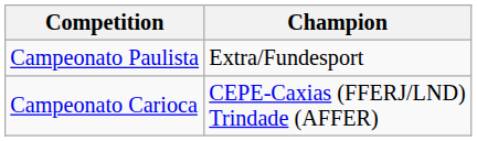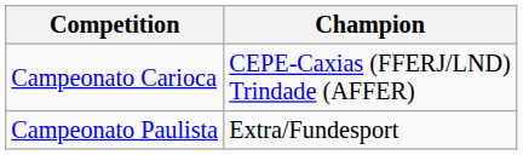 <table class="wikitable">
 <tr>
 <th>Competition</th>
 <th>Champion</th>
 </tr>
 <tr>
+<td><a href='#'>Campeonato Carioca</a></td>
+<td><a href='#'>CEPE-Caxias</a> (FFERJ/LND)<br><a href='#'>Trindade</a> (AFFER)</td>
+</tr>
+<tr>
 <td><a href='#'>Campeonato Paulista</a></td>
 <td>Extra/Fundesport</td>
 </tr>
-<tr>
-<td><a href='#'>Campeonato Carioca</a></td>
-<td><a href='#'>CEPE-Caxias</a> (FFERJ/LND)<br><a href='#'>Trindade</a> (AFFER)</td>
-</tr>
 </table>
